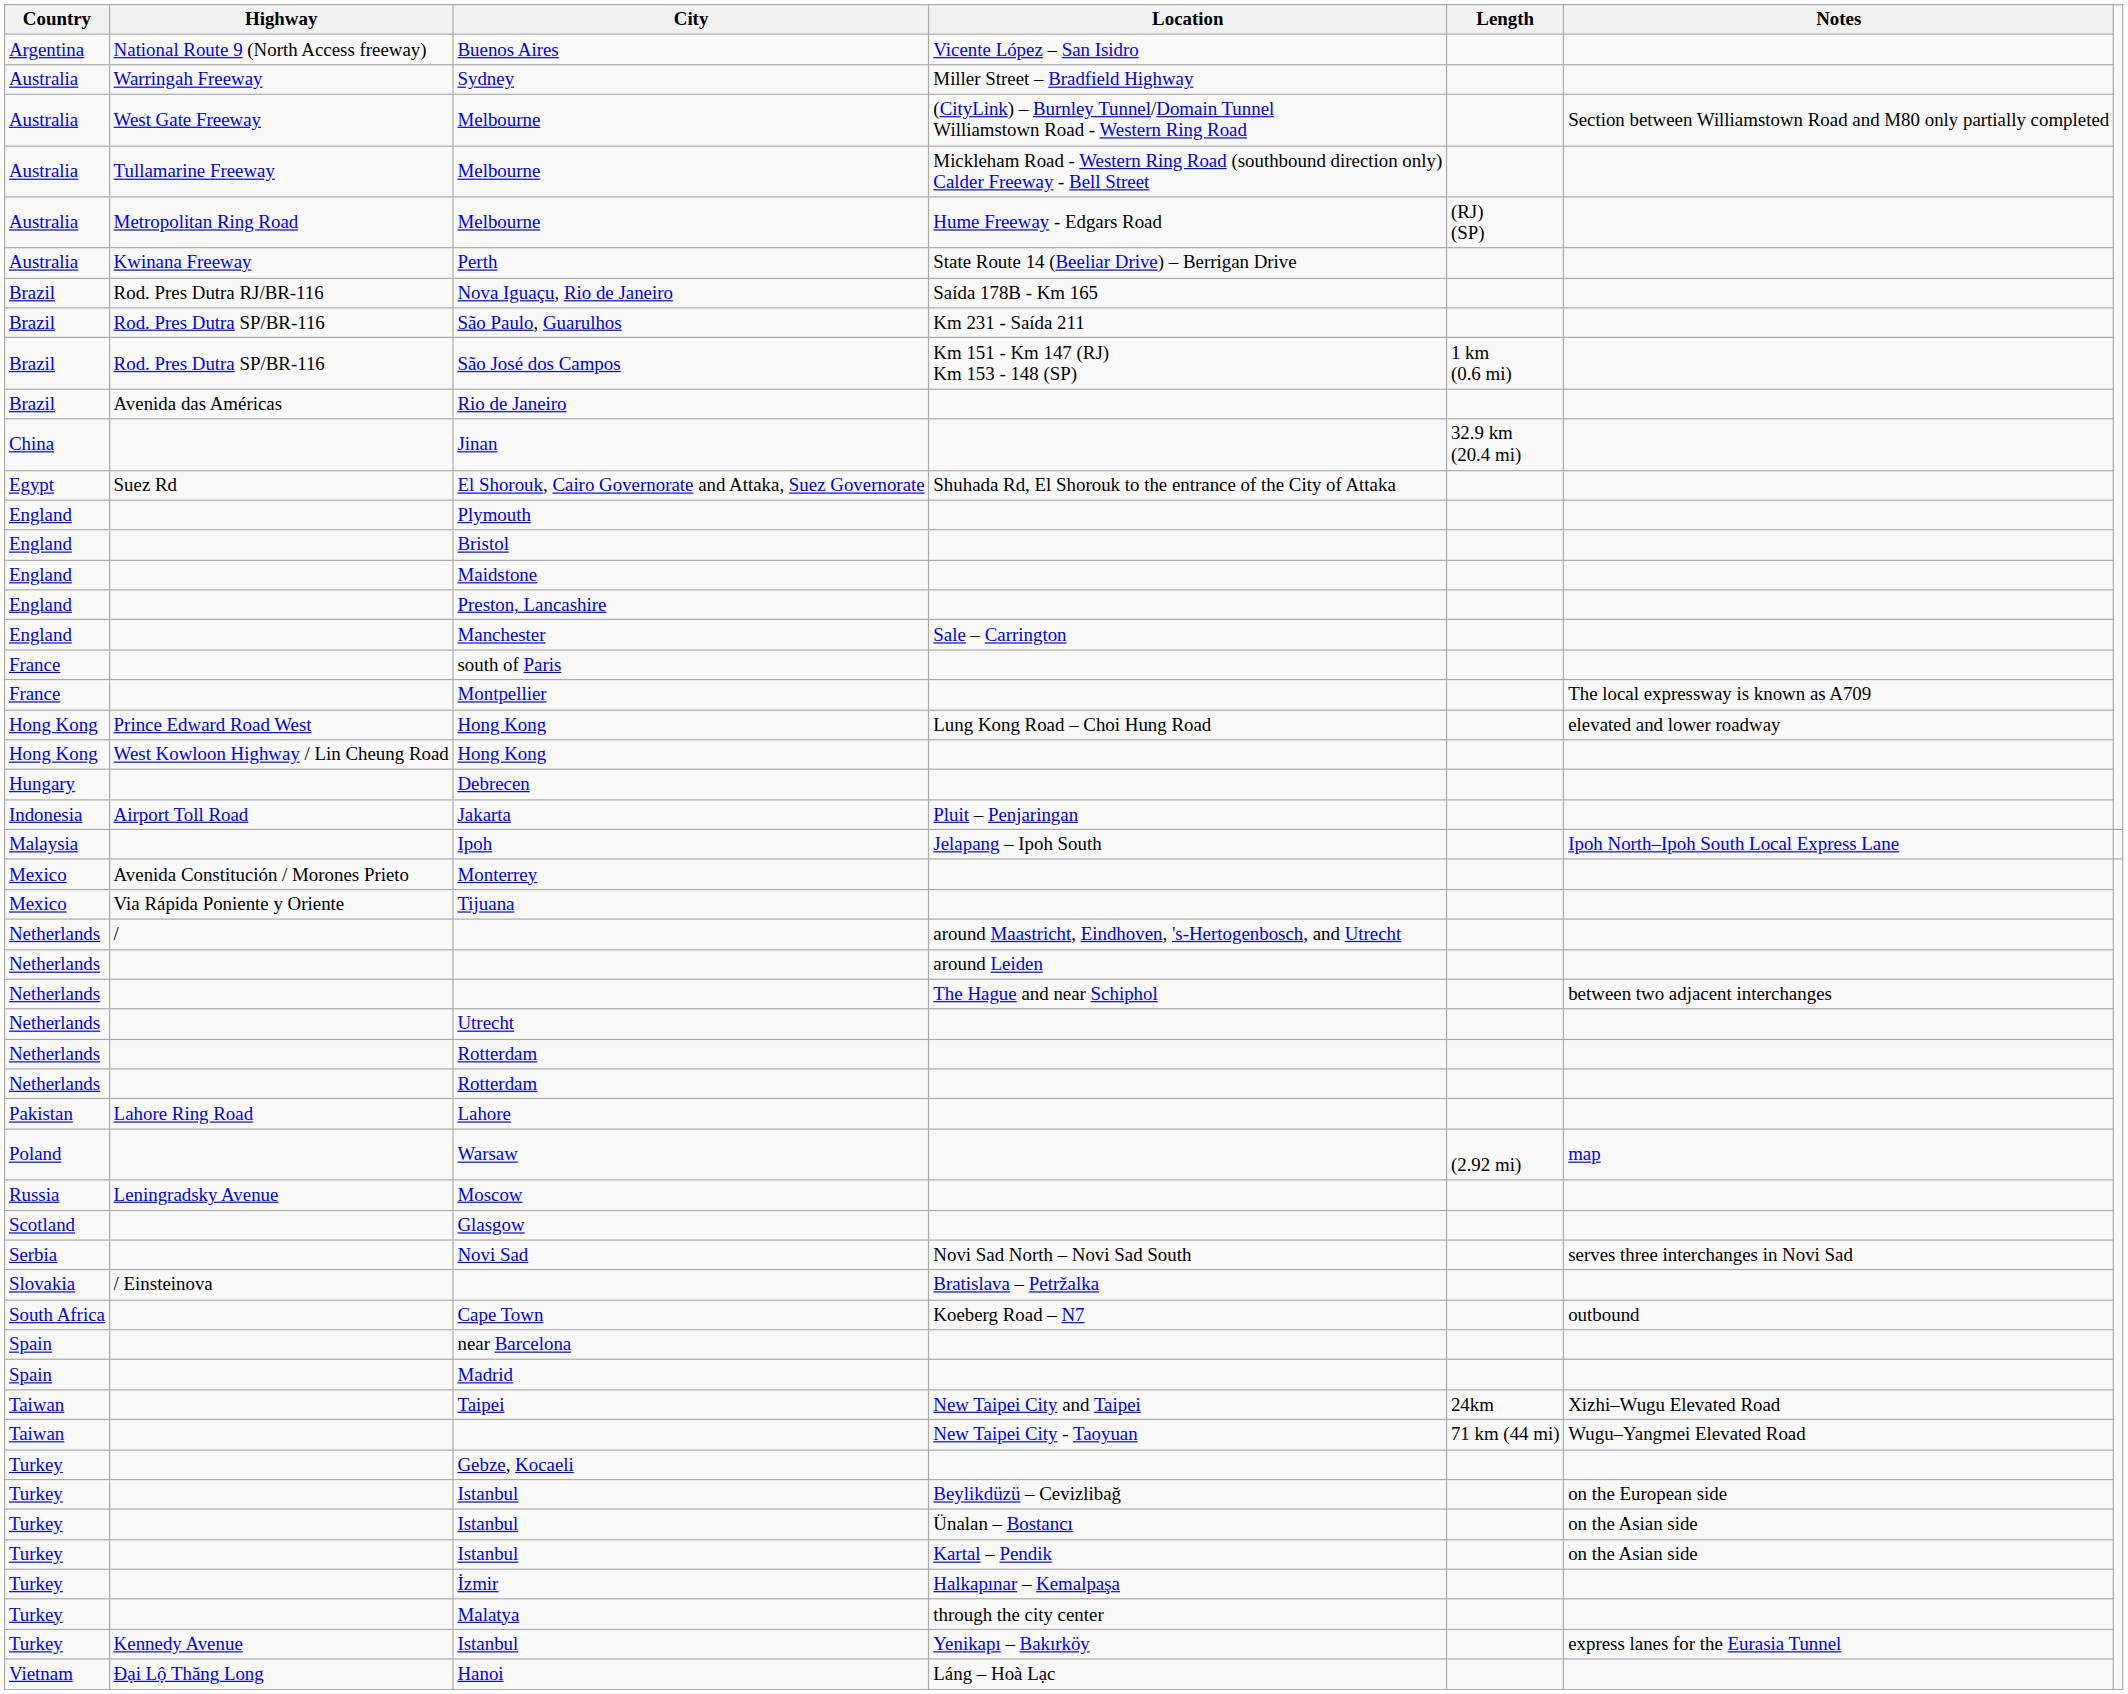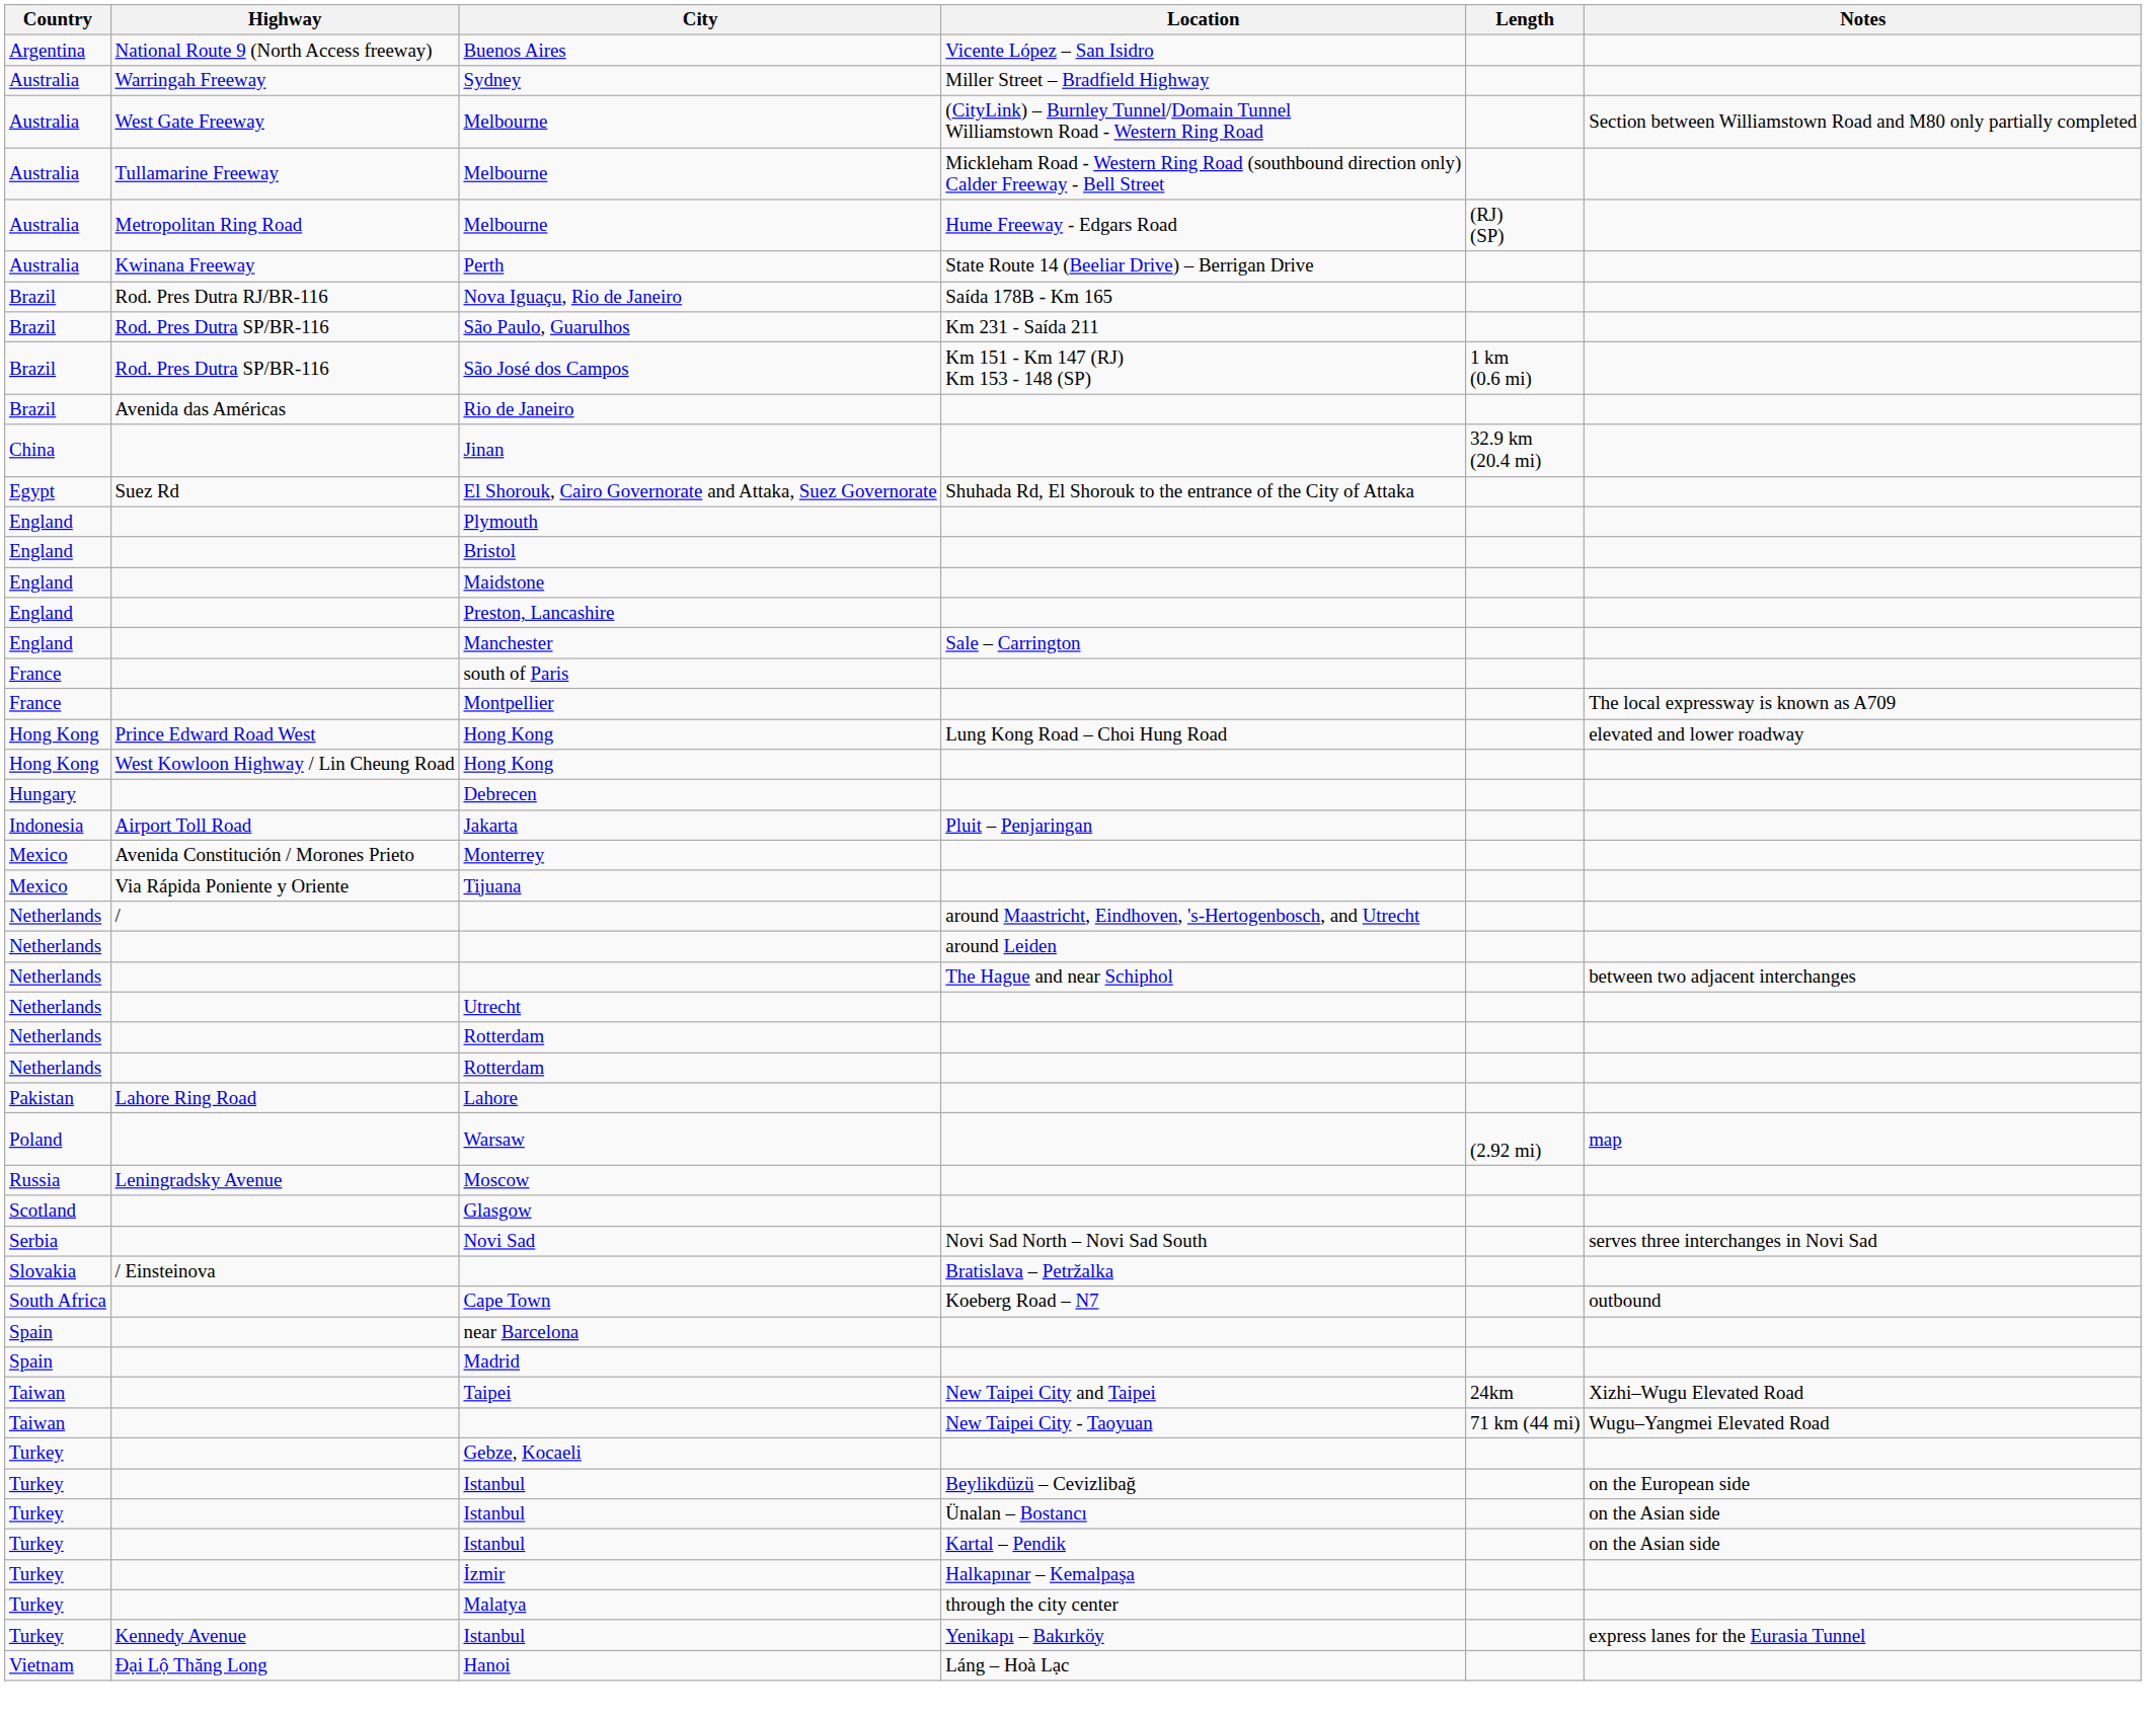 <table class="wikitable sortable">
 <tr>
 <th>Country</th>
 <th>Highway</th>
 <th>City</th>
 <th>Location</th>
 <th>Length</th>
 <th>Notes</th>
 </tr>
 <tr>
 <td><a href='#'>Argentina</a></td>
 <td> <a href='#'>National Route 9</a> (North Access freeway)</td>
 <td><a href='#'>Buenos Aires</a></td>
 <td><a href='#'>Vicente López</a> – <a href='#'>San Isidro</a></td>
 <td></td>
 <td></td>
 </tr>
 <tr>
 <td><a href='#'>Australia</a></td>
 <td> <a href='#'>Warringah Freeway</a></td>
 <td><a href='#'>Sydney</a></td>
 <td>Miller Street – <a href='#'>Bradfield Highway</a></td>
 <td></td>
 <td></td>
 </tr>
 <tr>
 <td><a href='#'>Australia</a></td>
 <td> <a href='#'>West Gate Freeway</a></td>
 <td><a href='#'>Melbourne</a></td>
 <td> (<a href='#'>CityLink</a>) – <a href='#'>Burnley Tunnel</a>/<a href='#'>Domain Tunnel</a><br> Williamstown Road -  <a href='#'>Western Ring Road</a></td>
 <td></td>
 <td>Section between Williamstown Road and M80 only partially completed</td>
 </tr>
 <tr>
 <td><a href='#'>Australia</a></td>
 <td> <a href='#'>Tullamarine Freeway</a></td>
 <td><a href='#'>Melbourne</a></td>
 <td> Mickleham Road -  <a href='#'>Western Ring Road</a> (southbound direction only)<br> <a href='#'>Calder Freeway</a> -  <a href='#'>Bell Street</a></td>
 <td></td>
 <td></td>
 </tr>
 <tr>
 <td><a href='#'>Australia</a></td>
 <td> <a href='#'>Metropolitan Ring Road</a></td>
 <td><a href='#'>Melbourne</a></td>
 <td> <a href='#'>Hume Freeway</a> - Edgars Road</td>
 <td> (RJ)<br> (SP)</td>
 <td></td>
 </tr>
 <tr>
 <td><a href='#'>Australia</a></td>
 <td> <a href='#'>Kwinana Freeway</a></td>
 <td><a href='#'>Perth</a></td>
 <td>State Route 14 (<a href='#'>Beeliar Drive</a>) – Berrigan Drive</td>
 <td></td>
 <td></td>
 </tr>
 <tr>
 <td><a href='#'>Brazil</a></td>
 <td>Rod. Pres Dutra RJ/BR-116</td>
 <td><a href='#'>Nova Iguaçu</a>, <a href='#'>Rio de Janeiro</a></td>
 <td>Saída 178B - Km 165</td>
 <td></td>
 <td></td>
 </tr>
 <tr>
 <td><a href='#'>Brazil</a></td>
 <td><a href='#'>Rod. Pres Dutra</a> SP/BR-116</td>
 <td><a href='#'>São Paulo</a>, <a href='#'>Guarulhos</a></td>
 <td>Km 231 - Saída 211</td>
 <td></td>
 <td></td>
 </tr>
 <tr>
 <td><a href='#'>Brazil</a></td>
 <td><a href='#'>Rod. Pres Dutra</a> SP/BR-116</td>
 <td><a href='#'>São José dos Campos</a></td>
 <td>Km 151 - Km 147 (RJ)<br>Km 153 - 148 (SP)</td>
 <td>1 km<br>(0.6 mi)</td>
 <td></td>
 </tr>
 <tr>
 <td><a href='#'>Brazil</a></td>
 <td>Avenida das Américas</td>
 <td><a href='#'>Rio de Janeiro</a></td>
 <td></td>
 <td></td>
 <td></td>
 </tr>
 <tr>
 <td><a href='#'>China</a></td>
 <td>  </td>
 <td><a href='#'>Jinan</a></td>
 <td></td>
 <td>32.9 km<br>(20.4 mi)</td>
 <td></td>
 </tr>
 <tr>
 <td><a href='#'>Egypt</a></td>
 <td>Suez Rd</td>
 <td><a href='#'>El Shorouk</a>, <a href='#'>Cairo Governorate</a> and Attaka, <a href='#'>Suez Governorate</a></td>
 <td>Shuhada Rd, El Shorouk to the entrance of the City of Attaka</td>
 <td></td>
 <td></td>
 </tr>
 <tr>
 <td><a href='#'>England</a></td>
 <td></td>
 <td><a href='#'>Plymouth</a></td>
 <td></td>
 <td></td>
 <td></td>
 </tr>
 <tr>
 <td><a href='#'>England</a></td>
 <td></td>
 <td><a href='#'>Bristol</a></td>
 <td></td>
 <td></td>
 <td></td>
 </tr>
 <tr>
 <td><a href='#'>England</a></td>
 <td></td>
 <td><a href='#'>Maidstone</a></td>
 <td></td>
 <td></td>
 <td></td>
 </tr>
 <tr>
 <td><a href='#'>England</a></td>
 <td></td>
 <td><a href='#'>Preston, Lancashire</a></td>
 <td></td>
 <td></td>
 <td></td>
 </tr>
 <tr>
 <td><a href='#'>England</a></td>
 <td></td>
 <td><a href='#'>Manchester</a></td>
 <td><a href='#'>Sale</a> – <a href='#'>Carrington</a></td>
 <td></td>
 <td></td>
 </tr>
 <tr>
 <td><a href='#'>France</a></td>
 <td></td>
 <td>south of <a href='#'>Paris</a></td>
 <td></td>
 <td></td>
 <td></td>
 </tr>
 <tr>
 <td><a href='#'>France</a></td>
 <td></td>
 <td><a href='#'>Montpellier</a></td>
 <td></td>
 <td></td>
 <td>The local expressway is known as A709</td>
 </tr>
 <tr>
 <td><a href='#'>Hong Kong</a></td>
 <td><a href='#'>Prince Edward Road West</a></td>
 <td><a href='#'>Hong Kong</a></td>
 <td>Lung Kong Road – Choi Hung Road</td>
 <td></td>
 <td>elevated and lower roadway</td>
 </tr>
 <tr>
 <td><a href='#'>Hong Kong</a></td>
 <td><a href='#'>West Kowloon Highway</a> / Lin Cheung Road</td>
 <td><a href='#'>Hong Kong</a></td>
 <td></td>
 <td></td>
 <td></td>
 </tr>
 <tr>
 <td><a href='#'>Hungary</a></td>
 <td></td>
 <td><a href='#'>Debrecen</a></td>
 <td></td>
 <td></td>
 <td></td>
 </tr>
 <tr>
 <td><a href='#'>Indonesia</a></td>
 <td><a href='#'>Airport Toll Road</a></td>
 <td><a href='#'>Jakarta</a></td>
 <td><a href='#'>Pluit</a> – <a href='#'>Penjaringan</a></td>
 <td></td>
-<td></td>
-</tr>
-<tr>
-<td><a href='#'>Malaysia</a></td>
-<td></td>
-<td><a href='#'>Ipoh</a></td>
-<td><a href='#'>Jelapang</a> – Ipoh South</td>
-<td></td>
-<td><a href='#'>Ipoh North–Ipoh South Local Express Lane</a></td>
 <td></td>
 </tr>
 <tr>
 <td><a href='#'>Mexico</a></td>
 <td>Avenida Constitución / Morones Prieto</td>
 <td><a href='#'>Monterrey</a></td>
 <td></td>
 <td></td>
 <td></td>
 </tr>
 <tr>
 <td><a href='#'>Mexico</a></td>
 <td>Via Rápida Poniente y Oriente</td>
 <td><a href='#'>Tijuana</a></td>
 <td></td>
 <td></td>
 <td></td>
 </tr>
 <tr>
 <td><a href='#'>Netherlands</a></td>
 <td> / </td>
 <td></td>
 <td>around <a href='#'>Maastricht</a>, <a href='#'>Eindhoven</a>, <a href='#'>'s-Hertogenbosch</a>, and <a href='#'>Utrecht</a></td>
 <td></td>
 <td></td>
 </tr>
 <tr>
 <td><a href='#'>Netherlands</a></td>
 <td></td>
 <td></td>
 <td>around <a href='#'>Leiden</a></td>
 <td></td>
 <td></td>
 </tr>
 <tr>
 <td><a href='#'>Netherlands</a></td>
 <td></td>
 <td></td>
 <td><a href='#'>The Hague</a> and near <a href='#'>Schiphol</a></td>
 <td></td>
 <td> between two adjacent interchanges</td>
 </tr>
 <tr>
 <td><a href='#'>Netherlands</a></td>
 <td></td>
 <td><a href='#'>Utrecht</a></td>
 <td></td>
 <td></td>
 <td></td>
 </tr>
 <tr>
 <td><a href='#'>Netherlands</a></td>
 <td></td>
 <td><a href='#'>Rotterdam</a></td>
 <td></td>
 <td></td>
 <td></td>
 </tr>
 <tr>
 <td><a href='#'>Netherlands</a></td>
 <td></td>
 <td><a href='#'>Rotterdam</a></td>
 <td></td>
 <td></td>
 <td></td>
 </tr>
 <tr>
 <td><a href='#'>Pakistan</a></td>
 <td><a href='#'>Lahore Ring Road</a></td>
 <td><a href='#'>Lahore</a></td>
 <td></td>
 <td></td>
 <td></td>
 </tr>
 <tr>
 <td><a href='#'>Poland</a></td>
 <td></td>
 <td><a href='#'>Warsaw</a></td>
 <td></td>
 <td><br>(2.92 mi)</td>
 <td><a href='#'>map</a></td>
 </tr>
 <tr>
 <td><a href='#'>Russia</a></td>
 <td><a href='#'>Leningradsky Avenue</a></td>
 <td><a href='#'>Moscow</a></td>
 <td></td>
 <td></td>
 <td></td>
 </tr>
 <tr>
 <td><a href='#'>Scotland</a></td>
 <td></td>
 <td><a href='#'>Glasgow</a></td>
 <td></td>
 <td></td>
 <td></td>
 </tr>
 <tr>
 <td><a href='#'>Serbia</a></td>
 <td></td>
 <td><a href='#'>Novi Sad</a></td>
 <td>Novi Sad North – Novi Sad South</td>
 <td></td>
 <td>serves three interchanges in Novi Sad</td>
 </tr>
 <tr>
 <td><a href='#'>Slovakia</a></td>
 <td> / Einsteinova</td>
 <td></td>
 <td><a href='#'>Bratislava</a> – <a href='#'>Petržalka</a></td>
 <td></td>
 <td></td>
 </tr>
 <tr>
 <td><a href='#'>South Africa</a></td>
 <td></td>
 <td><a href='#'>Cape Town</a></td>
 <td>Koeberg Road – <span><a href='#'>N7</a></span></td>
 <td></td>
 <td>outbound</td>
 </tr>
 <tr>
 <td><a href='#'>Spain</a></td>
 <td></td>
 <td>near <a href='#'>Barcelona</a></td>
 <td></td>
 <td></td>
 <td></td>
 </tr>
 <tr>
 <td><a href='#'>Spain</a></td>
 <td></td>
 <td><a href='#'>Madrid</a></td>
 <td></td>
 <td></td>
 <td></td>
 </tr>
 <tr>
 <td><a href='#'>Taiwan</a></td>
 <td></td>
 <td><a href='#'>Taipei</a></td>
 <td><a href='#'>New Taipei City</a> and <a href='#'>Taipei</a></td>
 <td>24km</td>
 <td>Xizhi–Wugu Elevated Road</td>
 </tr>
 <tr>
 <td><a href='#'>Taiwan</a></td>
 <td></td>
 <td></td>
 <td><a href='#'>New Taipei City</a> - <a href='#'>Taoyuan</a></td>
 <td>71 km (44 mi)</td>
 <td>Wugu–Yangmei Elevated Road</td>
 </tr>
 <tr>
 <td><a href='#'>Turkey</a></td>
 <td></td>
 <td><a href='#'>Gebze</a>, <a href='#'>Kocaeli</a></td>
 <td></td>
 <td></td>
 <td></td>
 </tr>
 <tr>
 <td><a href='#'>Turkey</a></td>
 <td></td>
 <td><a href='#'>Istanbul</a></td>
 <td><a href='#'>Beylikdüzü</a> – Cevizlibağ</td>
 <td></td>
 <td>on the European side</td>
 </tr>
 <tr>
 <td><a href='#'>Turkey</a></td>
 <td></td>
 <td><a href='#'>Istanbul</a></td>
 <td>Ünalan – <a href='#'>Bostancı</a></td>
 <td></td>
 <td>on the Asian side</td>
 </tr>
 <tr>
 <td><a href='#'>Turkey</a></td>
 <td></td>
 <td><a href='#'>Istanbul</a></td>
 <td><a href='#'>Kartal</a> – <a href='#'>Pendik</a></td>
 <td></td>
 <td>on the Asian side</td>
 </tr>
 <tr>
 <td><a href='#'>Turkey</a></td>
 <td></td>
 <td><a href='#'>İzmir</a></td>
 <td><a href='#'>Halkapınar</a> – <a href='#'>Kemalpaşa</a></td>
 <td></td>
 <td></td>
 </tr>
 <tr>
 <td><a href='#'>Turkey</a></td>
 <td></td>
 <td><a href='#'>Malatya</a></td>
 <td>through the city center</td>
 <td></td>
 <td></td>
 </tr>
 <tr>
 <td><a href='#'>Turkey</a></td>
 <td><a href='#'>Kennedy Avenue</a></td>
 <td><a href='#'>Istanbul</a></td>
 <td><a href='#'>Yenikapı</a> – <a href='#'>Bakırköy</a></td>
 <td></td>
 <td>express lanes for the <a href='#'>Eurasia Tunnel</a></td>
 </tr>
 <tr>
 <td><a href='#'>Vietnam</a></td>
 <td> <a href='#'>Đại Lộ Thăng Long</a></td>
 <td><a href='#'>Hanoi</a></td>
 <td>Láng – Hoà Lạc</td>
 <td></td>
 <td></td>
 </tr>
 </table>
